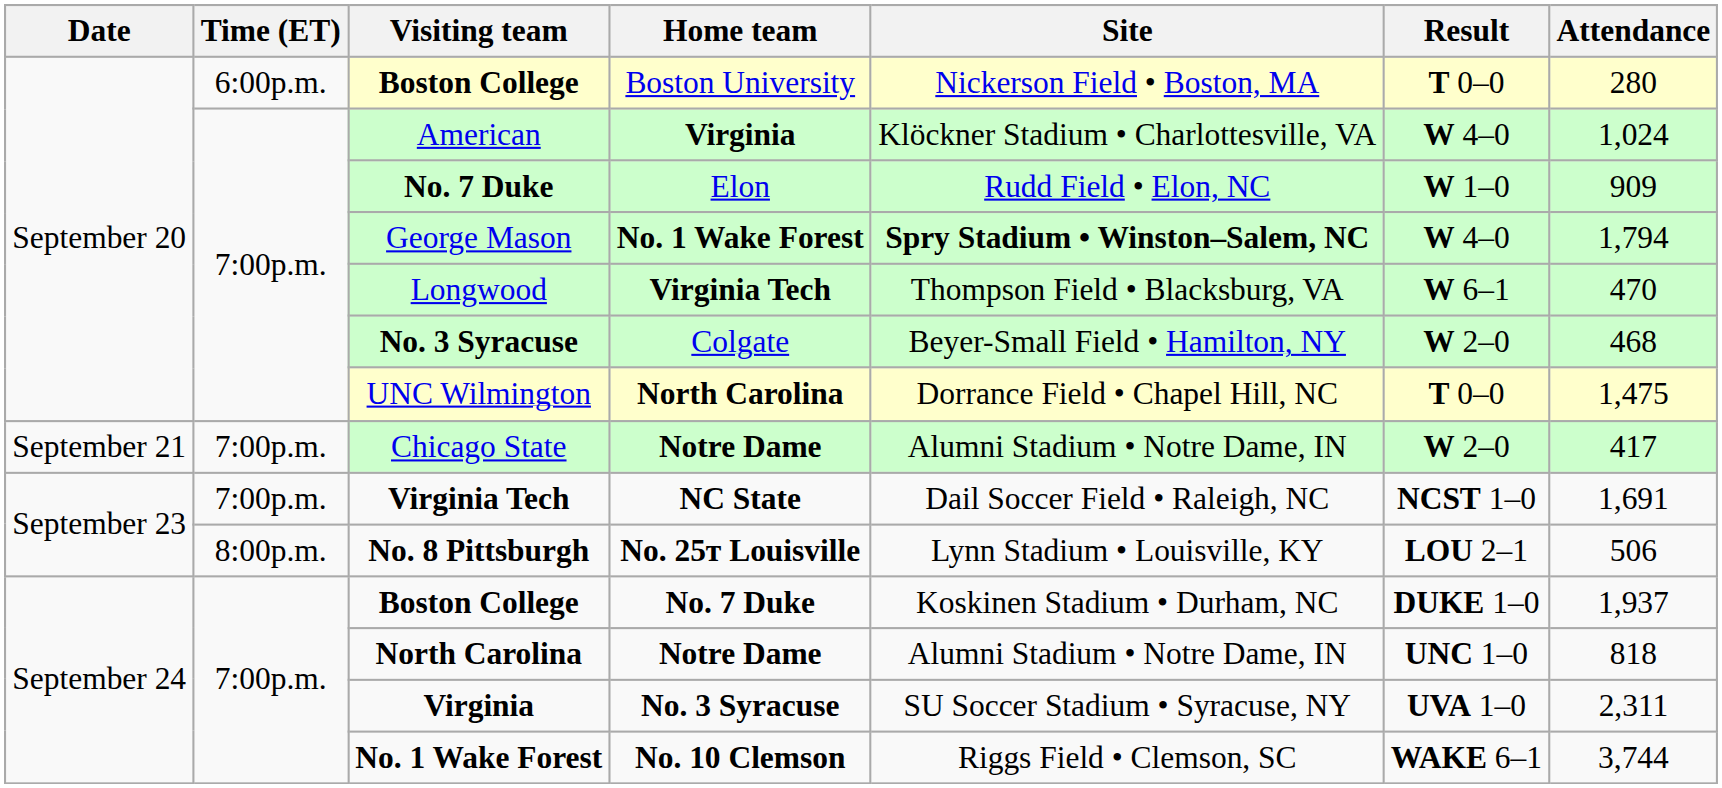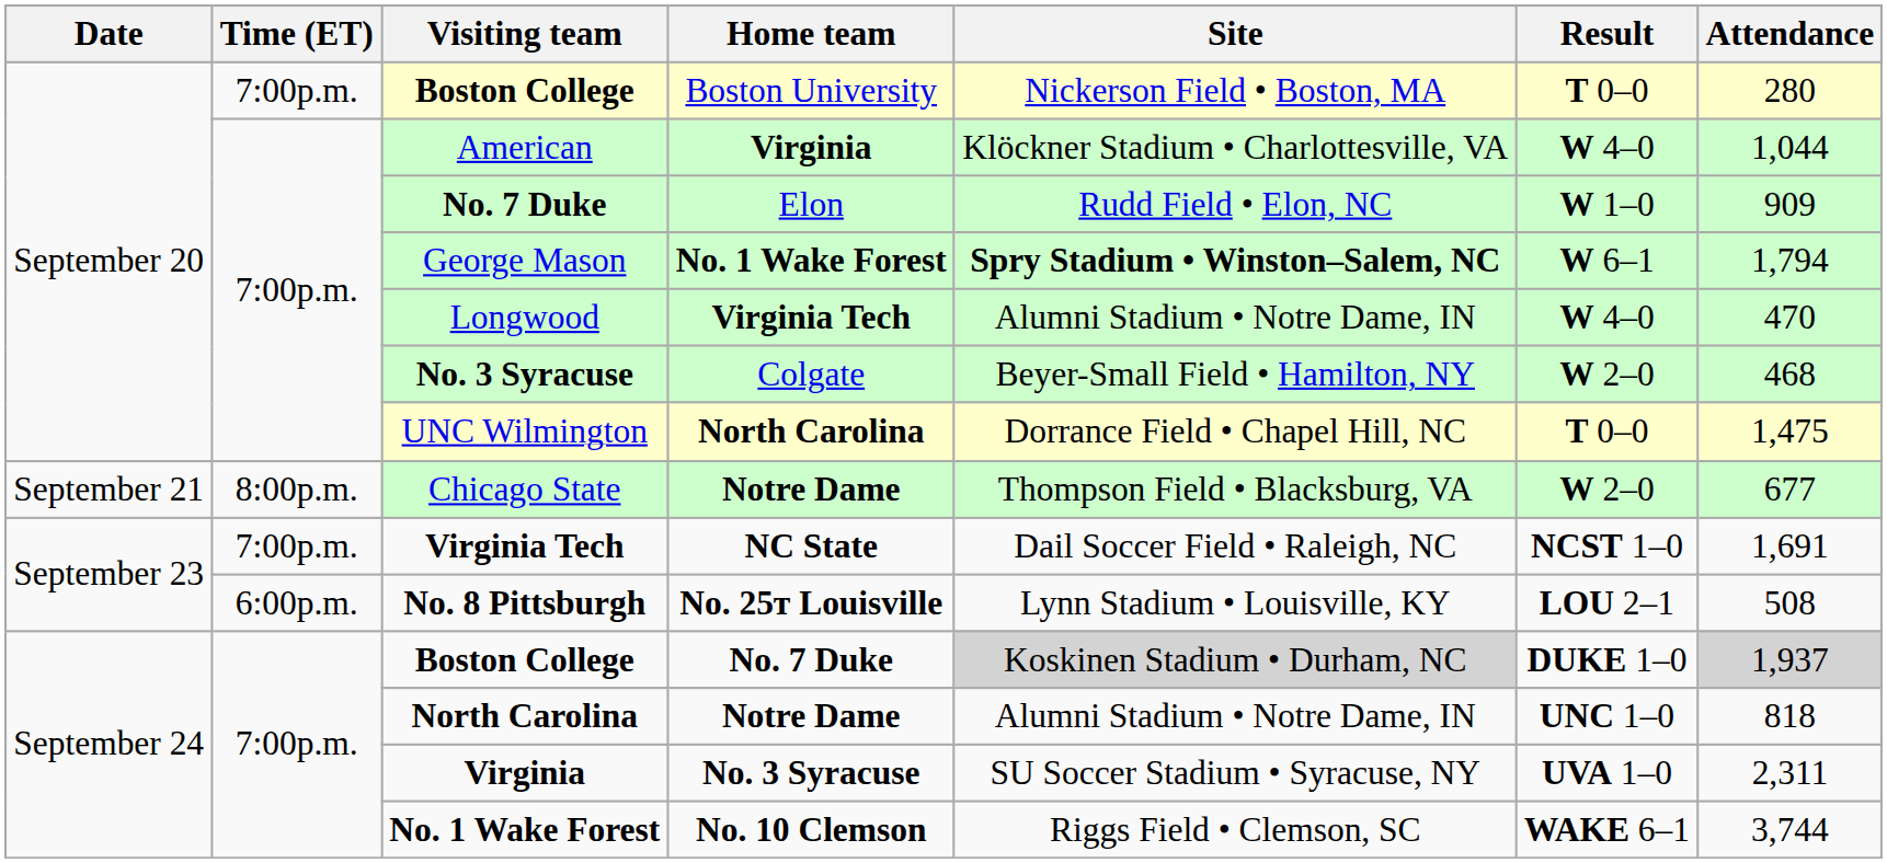 <table class="wikitable" style="font-size:95%; text-align: center;">
 <tr>
 <th>Date</th>
 <th>Time (ET)</th>
 <th>Visiting team</th>
 <th>Home team</th>
 <th>Site</th>
 <th>Result</th>
 <th>Attendance</th>
 </tr>
 <tr>
 <td rowspan=7>September 20</td>
-<td>6:00p.m.</td>
+<td>7:00p.m.</td>
 <td style="background:#ffc;"><strong>Boston College</strong></td>
 <td style="background:#ffc;"><a href='#'>Boston University</a></td>
 <td style="background:#ffc;"><a href='#'>Nickerson Field</a> • <a href='#'>Boston, MA</a></td>
 <td style="background:#ffc;"><strong>T</strong> 0–0</td>
 <td style="background:#ffc;">280</td>
 </tr>
 <tr>
 <td rowspan=6>7:00p.m.</td>
 <td style="background:#cfc;"><a href='#'>American</a></td>
 <td style="background:#cfc;"><strong>Virginia</strong></td>
 <td style="background:#cfc;">Klöckner Stadium • Charlottesville, VA</td>
 <td style="background:#cfc;"><strong>W</strong> 4–0</td>
-<td style="background:#cfc;">1,024</td>
+<td style="background:#cfc;">1,044</td>
 </tr>
 <tr>
 <td style="background:#cfc;"><strong>No. 7 Duke</strong></td>
 <td style="background:#cfc;"><a href='#'>Elon</a></td>
 <td style="background:#cfc;"><a href='#'>Rudd Field</a> • <a href='#'>Elon, NC</a></td>
 <td style="background:#cfc;"><strong>W</strong> 1–0</td>
 <td style="background:#cfc;">909</td>
 </tr>
 <tr>
 <td style="background:#cfc;"><a href='#'>George Mason</a></td>
 <td style="background:#cfc;"><strong>No. 1 Wake Forest</strong></td>
 <td style="background:#cfc;"><strong>Spry Stadium • Winston–Salem, NC</strong></td>
-<td style="background:#cfc;"><strong>W</strong> 4–0</td>
+<td style="background:#cfc;"><strong>W</strong> 6–1</td>
 <td style="background:#cfc;">1,794</td>
 </tr>
 <tr>
 <td style="background:#cfc;"><a href='#'>Longwood</a></td>
 <td style="background:#cfc;"><strong>Virginia Tech</strong></td>
-<td style="background:#cfc;">Thompson Field • Blacksburg, VA</td>
-<td style="background:#cfc;"><strong>W</strong> 6–1</td>
+<td style="background:#cfc;">Alumni Stadium • Notre Dame, IN</td>
+<td style="background:#cfc;"><strong>W</strong> 4–0</td>
 <td style="background:#cfc;">470</td>
 </tr>
 <tr>
 <td style="background:#cfc;"><strong>No. 3 Syracuse</strong></td>
 <td style="background:#cfc;"><a href='#'>Colgate</a></td>
 <td style="background:#cfc;">Beyer-Small Field • <a href='#'>Hamilton, NY</a></td>
 <td style="background:#cfc;"><strong>W</strong> 2–0</td>
 <td style="background:#cfc;">468</td>
 </tr>
 <tr>
 <td style="background:#ffc;"><a href='#'>UNC Wilmington</a></td>
 <td style="background:#ffc;"><strong>North Carolina</strong></td>
 <td style="background:#ffc;">Dorrance Field • Chapel Hill, NC</td>
 <td style="background:#ffc;"><strong>T</strong> 0–0</td>
 <td style="background:#ffc;">1,475</td>
 </tr>
 <tr>
 <td>September 21</td>
-<td>7:00p.m.</td>
+<td>8:00p.m.</td>
 <td style="background:#cfc;"><a href='#'>Chicago State</a></td>
 <td style="background:#cfc;"><strong>Notre Dame</strong></td>
-<td style="background:#cfc;">Alumni Stadium • Notre Dame, IN</td>
+<td style="background:#cfc;">Thompson Field • Blacksburg, VA</td>
 <td style="background:#cfc;"><strong>W</strong> 2–0</td>
-<td style="background:#cfc;">417</td>
+<td style="background:#cfc;">677</td>
 </tr>
 <tr>
 <td rowspan=2>September 23</td>
 <td>7:00p.m.</td>
 <td><strong>Virginia Tech</strong></td>
 <td><strong>NC State</strong></td>
 <td>Dail Soccer Field • Raleigh, NC</td>
 <td><strong>NCST</strong> 1–0</td>
 <td>1,691</td>
 </tr>
 <tr>
-<td>8:00p.m.</td>
+<td>6:00p.m.</td>
 <td><strong>No. 8 Pittsburgh</strong></td>
 <td><strong>No. 25т Louisville</strong></td>
 <td>Lynn Stadium • Louisville, KY</td>
 <td><strong>LOU</strong> 2–1</td>
-<td>506</td>
+<td>508</td>
 </tr>
 <tr>
 <td rowspan=4>September 24</td>
 <td rowspan=4>7:00p.m.</td>
 <td><strong>Boston College</strong></td>
 <td><strong>No. 7 Duke</strong></td>
-<td>Koskinen Stadium • Durham, NC</td>
+<td style="background: lightgrey;">Koskinen Stadium • Durham, NC</td>
 <td><strong>DUKE</strong> 1–0</td>
-<td>1,937</td>
+<td style="background: lightgrey;">1,937</td>
 </tr>
 <tr>
 <td><strong>North Carolina</strong></td>
 <td><strong>Notre Dame</strong></td>
 <td>Alumni Stadium • Notre Dame, IN</td>
 <td><strong>UNC</strong> 1–0</td>
 <td>818</td>
 </tr>
 <tr>
 <td><strong>Virginia</strong></td>
 <td><strong>No. 3 Syracuse</strong></td>
 <td>SU Soccer Stadium • Syracuse, NY</td>
 <td><strong>UVA</strong> 1–0</td>
 <td>2,311</td>
 </tr>
 <tr>
 <td><strong>No. 1 Wake Forest</strong></td>
 <td><strong>No. 10 Clemson</strong></td>
 <td>Riggs Field • Clemson, SC</td>
 <td><strong>WAKE</strong> 6–1</td>
 <td>3,744</td>
 </tr>
 </table>
